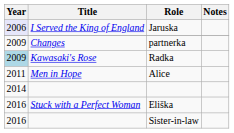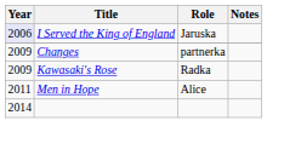 <table class="wikitable sortable">
 <tr>
 <th>Year</th>
 <th>Title</th>
 <th>Role</th>
 <th>Notes</th>
 </tr>
 <tr>
 <td style="background: lavender;">2006</td>
 <td><em><a href='#'>I Served the King of England</a></em></td>
 <td>Jaruska</td>
 <td></td>
 </tr>
 <tr>
 </tr>
 <tr>
 <td>2009</td>
 <td><em><a href='#'>Changes</a></em></td>
 <td>partnerka</td>
 <td></td>
 </tr>
 <tr>
-<td style="background: lightblue;">2009</td>
+<td>2009</td>
 <td><em><a href='#'>Kawasaki's Rose</a></em></td>
 <td>Radka</td>
 <td></td>
 </tr>
 <tr>
 <td>2011</td>
 <td><em><a href='#'>Men in Hope</a></em></td>
 <td>Alice</td>
 <td></td>
 </tr>
 <tr>
 <td>2014</td>
 <td><em></em></td>
 <td></td>
 <td></td>
 </tr>
-<tr>
-<td>2016</td>
-<td><em><a href='#'>Stuck with a Perfect Woman</a></em></td>
-<td>Eliška</td>
-<td></td>
-</tr>
-<tr>
-<td>2016</td>
-<td><em></em></td>
-<td>Sister-in-law</td>
-<td></td>
-</tr>
 </table>
